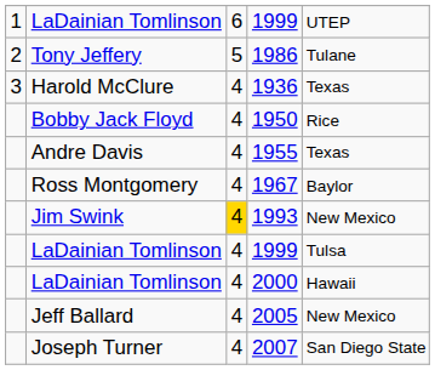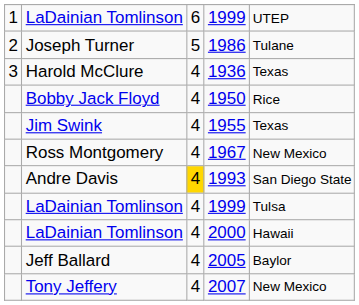 <table class="wikitable">
 <tr>
 </tr>
 <tr>
 <td>1</td>
 <td><a href='#'>LaDainian Tomlinson</a></td>
 <td>6</td>
 <td><a href='#'>1999</a></td>
 <td style="font-size:80%;">UTEP</td>
 </tr>
 <tr>
 <td>2</td>
-<td><a href='#'>Tony Jeffery</a></td>
+<td>Joseph Turner</td>
 <td>5</td>
 <td><a href='#'>1986</a></td>
 <td style="font-size:80%;">Tulane</td>
 </tr>
 <tr>
 <td>3</td>
 <td>Harold McClure</td>
 <td>4</td>
 <td><a href='#'>1936</a></td>
 <td style="font-size:80%;">Texas</td>
 </tr>
 <tr>
 <td></td>
 <td><a href='#'>Bobby Jack Floyd</a></td>
 <td>4</td>
 <td><a href='#'>1950</a></td>
 <td style="font-size:80%;">Rice</td>
 </tr>
 <tr>
 <td></td>
-<td>Andre Davis</td>
+<td><a href='#'>Jim Swink</a></td>
 <td>4</td>
 <td><a href='#'>1955</a></td>
 <td style="font-size:80%;">Texas</td>
 </tr>
 <tr>
 <td></td>
 <td>Ross Montgomery</td>
 <td>4</td>
 <td><a href='#'>1967</a></td>
-<td style="font-size:80%;">Baylor</td>
+<td style="font-size:80%;">New Mexico</td>
 </tr>
 <tr>
 <td></td>
-<td><a href='#'>Jim Swink</a></td>
+<td>Andre Davis</td>
 <td style="background: gold;">4</td>
 <td><a href='#'>1993</a></td>
-<td style="font-size:80%;">New Mexico</td>
+<td style="font-size:80%;">San Diego State</td>
 </tr>
 <tr>
 <td></td>
 <td><a href='#'>LaDainian Tomlinson</a></td>
 <td>4</td>
 <td><a href='#'>1999</a></td>
 <td style="font-size:80%;">Tulsa</td>
 </tr>
 <tr>
 <td></td>
 <td><a href='#'>LaDainian Tomlinson</a></td>
 <td>4</td>
 <td><a href='#'>2000</a></td>
 <td style="font-size:80%;">Hawaii</td>
 </tr>
 <tr>
 <td></td>
 <td>Jeff Ballard</td>
 <td>4</td>
 <td><a href='#'>2005</a></td>
-<td style="font-size:80%;">New Mexico</td>
+<td style="font-size:80%;">Baylor</td>
 </tr>
 <tr>
 <td></td>
-<td>Joseph Turner</td>
+<td><a href='#'>Tony Jeffery</a></td>
 <td>4</td>
 <td><a href='#'>2007</a></td>
-<td style="font-size:80%;">San Diego State</td>
+<td style="font-size:80%;">New Mexico</td>
 </tr>
 </table>
